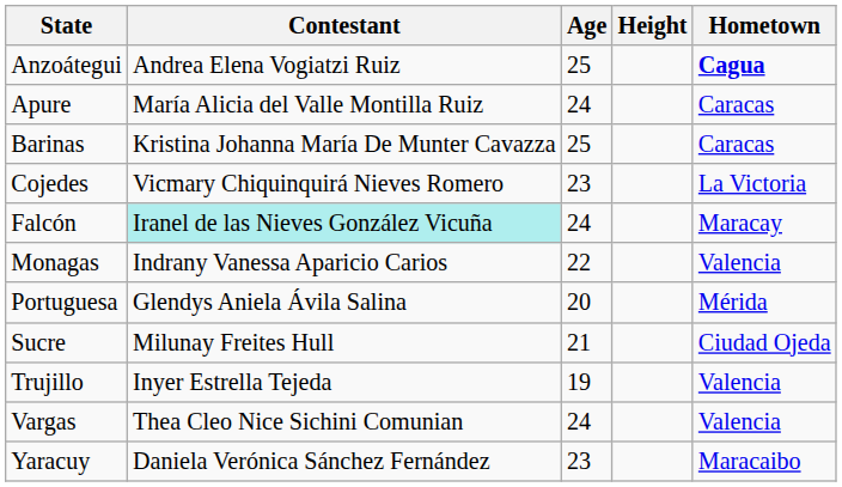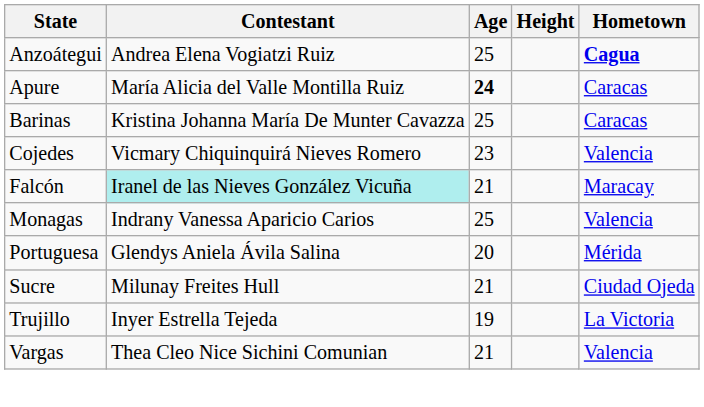 <table class="wikitable sortable" style="font-size: 95%;">
 <tr>
 <th>State</th>
 <th>Contestant</th>
 <th>Age</th>
 <th>Height</th>
 <th>Hometown</th>
 </tr>
 <tr>
 <td>Anzoátegui</td>
 <td>Andrea Elena Vogiatzi Ruiz</td>
 <td>25</td>
 <td></td>
 <td><strong><a href='#'>Cagua</a></strong></td>
 </tr>
 <tr>
 <td>Apure</td>
 <td>María Alicia del Valle Montilla Ruiz</td>
-<td>24</td>
+<td><strong>24</strong></td>
 <td></td>
 <td><a href='#'>Caracas</a></td>
 </tr>
 <tr>
 <td>Barinas</td>
 <td>Kristina Johanna María De Munter Cavazza</td>
 <td>25</td>
 <td></td>
 <td><a href='#'>Caracas</a></td>
 </tr>
 <tr>
 <td>Cojedes</td>
 <td>Vicmary Chiquinquirá Nieves Romero</td>
 <td>23</td>
 <td></td>
-<td><a href='#'>La Victoria</a></td>
+<td><a href='#'>Valencia</a></td>
 </tr>
 <tr>
 <td>Falcón</td>
 <td style="background: paleturquoise;">Iranel de las Nieves González Vicuña</td>
-<td>24</td>
+<td>21</td>
 <td></td>
 <td><a href='#'>Maracay</a></td>
 </tr>
 <tr>
 <td>Monagas</td>
 <td>Indrany Vanessa Aparicio Carios</td>
-<td>22</td>
+<td>25</td>
 <td></td>
 <td><a href='#'>Valencia</a></td>
 </tr>
 <tr>
 <td>Portuguesa</td>
 <td>Glendys Aniela Ávila Salina</td>
 <td>20</td>
 <td></td>
 <td><a href='#'>Mérida</a></td>
 </tr>
 <tr>
 <td>Sucre</td>
 <td>Milunay Freites Hull</td>
 <td>21</td>
 <td></td>
 <td><a href='#'>Ciudad Ojeda</a></td>
 </tr>
 <tr>
 <td>Trujillo</td>
 <td>Inyer Estrella Tejeda</td>
 <td>19</td>
 <td></td>
-<td><a href='#'>Valencia</a></td>
+<td><a href='#'>La Victoria</a></td>
 </tr>
 <tr>
 <td>Vargas</td>
 <td>Thea Cleo Nice Sichini Comunian</td>
-<td>24</td>
+<td>21</td>
 <td></td>
 <td><a href='#'>Valencia</a></td>
 </tr>
-<tr>
-<td>Yaracuy</td>
-<td>Daniela Verónica Sánchez Fernández</td>
-<td>23</td>
-<td></td>
-<td><a href='#'>Maracaibo</a></td>
-</tr>
 </table>
